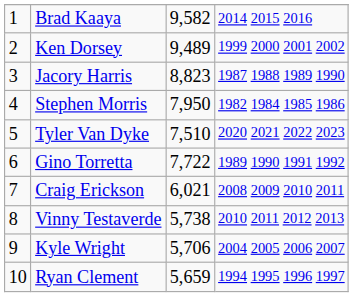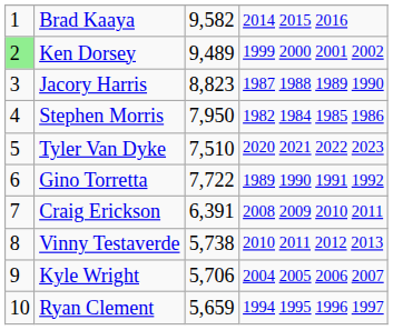 <table class="wikitable">
 <tr>
 </tr>
 <tr>
 <td>1</td>
 <td><a href='#'>Brad Kaaya</a></td>
 <td><abbr>9,582</abbr></td>
 <td style="font-size:80%;"><a href='#'>2014</a> <a href='#'>2015</a> <a href='#'>2016</a></td>
 </tr>
 <tr>
-<td>2</td>
+<td style="background: lightgreen;">2</td>
 <td><a href='#'>Ken Dorsey</a></td>
 <td><abbr>9,489</abbr></td>
 <td style="font-size:80%;"><a href='#'>1999</a> <a href='#'>2000</a> <a href='#'>2001</a> <a href='#'>2002</a></td>
 </tr>
 <tr>
 <td>3</td>
 <td><a href='#'>Jacory Harris</a></td>
 <td><abbr>8,823</abbr></td>
 <td style="font-size:80%;"><a href='#'>1987</a> <a href='#'>1988</a> <a href='#'>1989</a> <a href='#'>1990</a></td>
 </tr>
 <tr>
 <td>4</td>
 <td><a href='#'>Stephen Morris</a></td>
 <td><abbr>7,950</abbr></td>
 <td style="font-size:80%;"><a href='#'>1982</a> <a href='#'>1984</a> <a href='#'>1985</a> <a href='#'>1986</a></td>
 </tr>
 <tr>
 <td>5</td>
 <td><a href='#'>Tyler Van Dyke</a></td>
 <td><abbr>7,510</abbr></td>
 <td style="font-size:80%;"><a href='#'>2020</a> <a href='#'>2021</a> <a href='#'>2022</a> <a href='#'>2023</a></td>
 </tr>
 <tr>
 <td>6</td>
 <td><a href='#'>Gino Torretta</a></td>
 <td><abbr>7,722</abbr></td>
 <td style="font-size:80%;"><a href='#'>1989</a> <a href='#'>1990</a> <a href='#'>1991</a> <a href='#'>1992</a></td>
 </tr>
 <tr>
 <td>7</td>
 <td><a href='#'>Craig Erickson</a></td>
-<td><abbr>6,021</abbr></td>
+<td><abbr>6,391</abbr></td>
 <td style="font-size:80%;"><a href='#'>2008</a> <a href='#'>2009</a> <a href='#'>2010</a> <a href='#'>2011</a></td>
 </tr>
 <tr>
 <td>8</td>
 <td><a href='#'>Vinny Testaverde</a></td>
 <td><abbr>5,738</abbr></td>
 <td style="font-size:80%;"><a href='#'>2010</a> <a href='#'>2011</a> <a href='#'>2012</a> <a href='#'>2013</a></td>
 </tr>
 <tr>
 <td>9</td>
 <td><a href='#'>Kyle Wright</a></td>
 <td><abbr>5,706</abbr></td>
 <td style="font-size:80%;"><a href='#'>2004</a> <a href='#'>2005</a> <a href='#'>2006</a> <a href='#'>2007</a></td>
 </tr>
 <tr>
 <td>10</td>
 <td><a href='#'>Ryan Clement</a></td>
 <td><abbr>5,659</abbr></td>
 <td style="font-size:80%;"><a href='#'>1994</a> <a href='#'>1995</a> <a href='#'>1996</a> <a href='#'>1997</a></td>
 </tr>
 </table>
